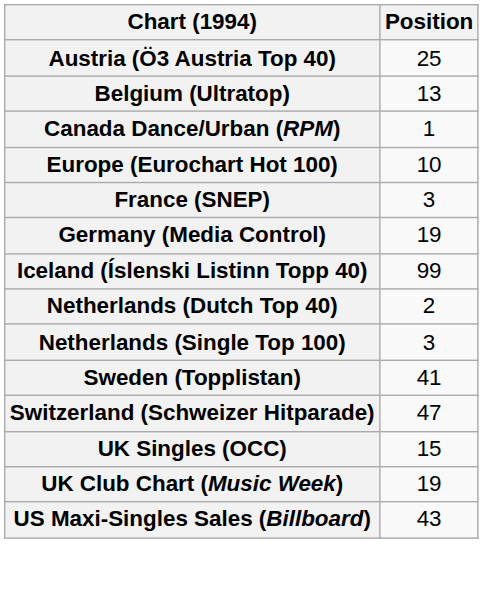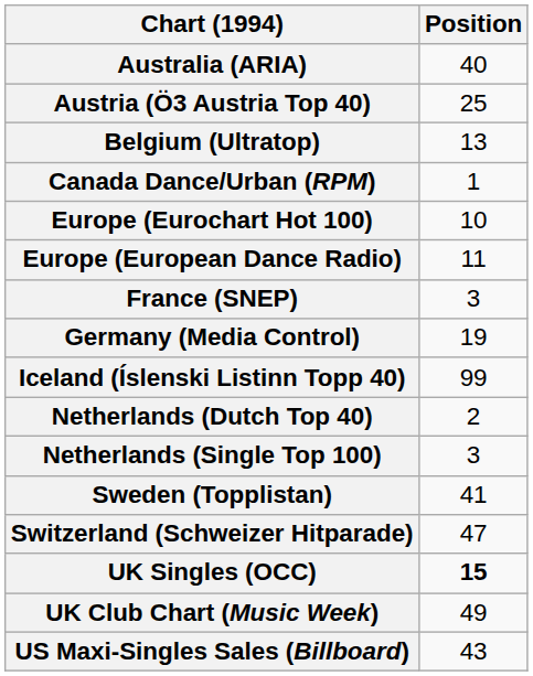 <table class="wikitable sortable plainrowheaders" style="text-align:center">
 <tr>
 <th>Chart (1994)</th>
 <th>Position</th>
+</tr>
+<tr>
+<th scope="row">Australia (ARIA)</th>
+<td>40</td>
 </tr>
 <tr>
 <th scope="row">Austria (Ö3 Austria Top 40)</th>
 <td>25</td>
 </tr>
 <tr>
 <th scope="row">Belgium (Ultratop)</th>
 <td>13</td>
 </tr>
 <tr>
 <th scope="row">Canada Dance/Urban (<em>RPM</em>)</th>
 <td>1</td>
 </tr>
 <tr>
 <th scope="row">Europe (Eurochart Hot 100)</th>
 <td>10</td>
+</tr>
+<tr>
+<th scope="row">Europe (European Dance Radio)</th>
+<td>11</td>
 </tr>
 <tr>
 <th scope="row">France (SNEP)</th>
 <td>3</td>
 </tr>
 <tr>
 <th scope="row">Germany (Media Control)</th>
 <td>19</td>
 </tr>
 <tr>
 <th scope="row">Iceland (Íslenski Listinn Topp 40)</th>
 <td>99</td>
 </tr>
 <tr>
 <th scope="row">Netherlands (Dutch Top 40)</th>
 <td>2</td>
 </tr>
 <tr>
 <th scope="row">Netherlands (Single Top 100)</th>
 <td>3</td>
 </tr>
 <tr>
 <th scope="row">Sweden (Topplistan)</th>
 <td>41</td>
 </tr>
 <tr>
 <th scope="row">Switzerland (Schweizer Hitparade)</th>
 <td>47</td>
 </tr>
 <tr>
 <th scope="row">UK Singles (OCC)</th>
-<td>15</td>
+<td><strong>15</strong></td>
 </tr>
 <tr>
 <th scope="row">UK Club Chart (<em>Music Week</em>)</th>
-<td>19</td>
+<td>49</td>
 </tr>
 <tr>
 <th scope="row">US Maxi-Singles Sales (<em>Billboard</em>)</th>
 <td>43</td>
 </tr>
 </table>
